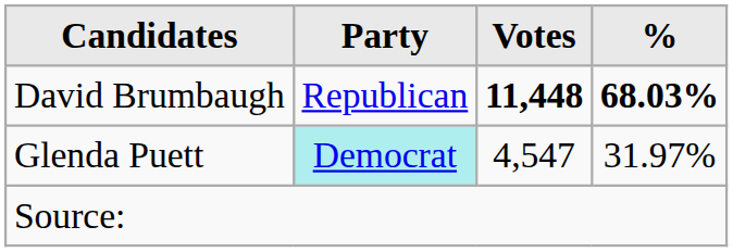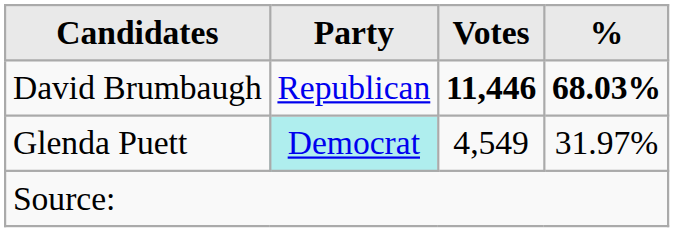 <table class=wikitable style="font-size:95%; text-align:right;">
 <tr>
 <th style="background-color:#E9E9E9" align=center>Candidates</th>
 <th style="background-color:#E9E9E9" align=center>Party</th>
 <th style="background-color:#E9E9E9" align=center>Votes</th>
 <th style="background-color:#E9E9E9" align=center>%</th>
 </tr>
 <tr>
 <td align=left>David Brumbaugh</td>
 <td align=center><a href='#'>Republican</a></td>
-<td align=center><strong>11,448</strong></td>
+<td align=center><strong>11,446</strong></td>
 <td align=center><strong>68.03%</strong></td>
 </tr>
 <tr>
 <td align=left>Glenda Puett</td>
 <td align=center style="background: paleturquoise;"><a href='#'>Democrat</a></td>
-<td align=center>4,547</td>
+<td align=center>4,549</td>
 <td align=center>31.97%</td>
 </tr>
 <tr>
 <td align="left" colspan=6>Source:  </td>
 </tr>
 </table>
